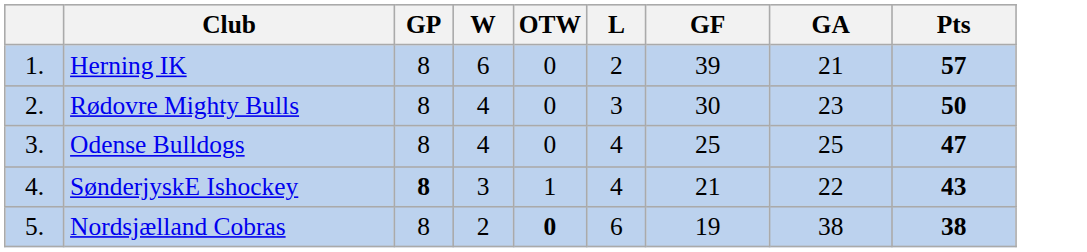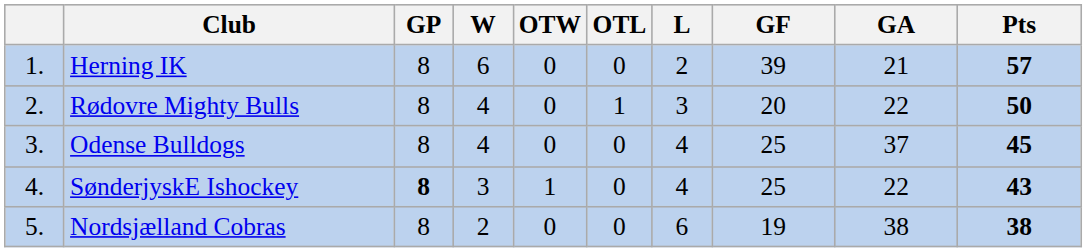 <table class="wikitable">
 <tr>
 <th width="30"></th>
 <th width="200">Club</th>
 <th width="30">GP</th>
 <th width="30">W</th>
 <th width="30">OTW</th>
+<th width="30">OTL</th>
 <th width="30">L</th>
 <th width="70">GF</th>
 <th width="70">GA</th>
 <th width="70">Pts</th>
 </tr>
 <tr bgcolor="#BCD2EE" align="center">
 <td>1.</td>
 <td align="left"><a href='#'>Herning IK</a></td>
 <td>8</td>
 <td>6</td>
+<td>0</td>
 <td>0</td>
 <td>2</td>
 <td>39</td>
 <td>21</td>
 <td><strong>57</strong></td>
 </tr>
 <tr bgcolor="#BCD2EE" align="center">
 <td>2.</td>
 <td align="left"><a href='#'>Rødovre Mighty Bulls</a></td>
 <td>8</td>
 <td>4</td>
 <td>0</td>
+<td>1</td>
 <td>3</td>
-<td>30</td>
-<td>23</td>
+<td>20</td>
+<td>22</td>
 <td><strong>50</strong></td>
 </tr>
 <tr bgcolor="#BCD2EE" align="center">
 <td>3.</td>
 <td align="left"><a href='#'>Odense Bulldogs</a></td>
 <td>8</td>
 <td>4</td>
 <td>0</td>
+<td>0</td>
 <td>4</td>
 <td>25</td>
-<td>25</td>
-<td><strong>47</strong></td>
+<td>37</td>
+<td><strong>45</strong></td>
 </tr>
 <tr bgcolor="#BCD2EE" align="center">
 <td>4.</td>
 <td align="left"><a href='#'>SønderjyskE Ishockey</a></td>
 <td><strong>8</strong></td>
 <td>3</td>
 <td>1</td>
+<td>0</td>
 <td>4</td>
-<td>21</td>
+<td>25</td>
 <td>22</td>
 <td><strong>43</strong></td>
 </tr>
 <tr bgcolor="#BCD2EE" align="center">
 <td>5.</td>
 <td align="left"><a href='#'>Nordsjælland Cobras</a></td>
 <td>8</td>
 <td>2</td>
-<td><strong>0</strong></td>
+<td>0</td>
+<td>0</td>
 <td>6</td>
 <td>19</td>
 <td>38</td>
 <td><strong>38</strong></td>
 </tr>
 </table>
